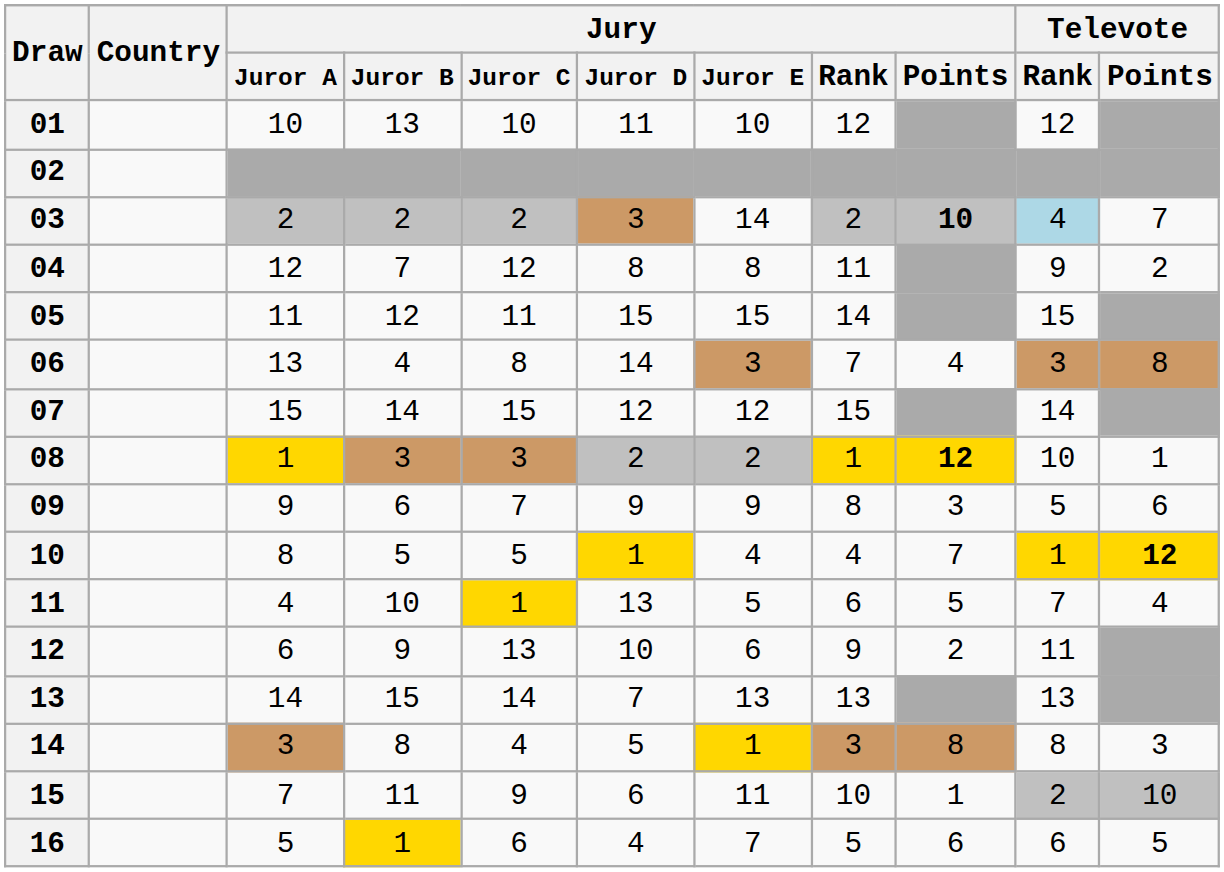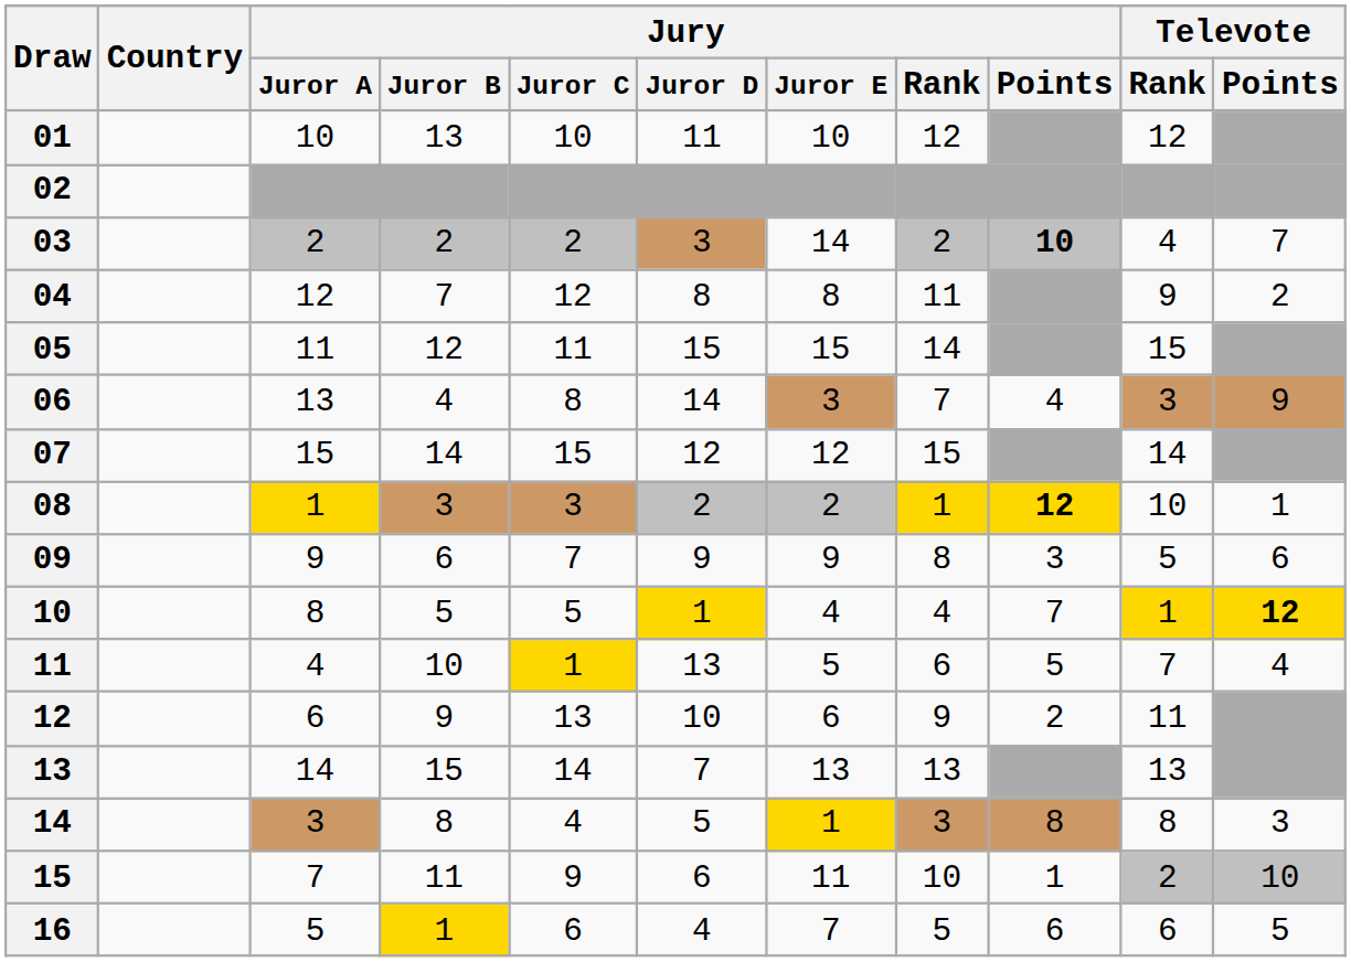 <table class="sortable wikitable collapsible plainrowheaders" style="text-align:center;">
 <tr>
 </tr>
 <tr>
 <th scope="col" rowspan="2">Draw</th>
 <th scope="col" rowspan="2">Country</th>
 <th scope="col" colspan="7">Jury</th>
 <th scope="col" colspan="2">Televote</th>
 </tr>
 <tr>
 <th scope="col"><small>Juror A</small></th>
 <th scope="col"><small>Juror B</small></th>
 <th scope="col"><small>Juror C</small></th>
 <th scope="col"><small>Juror D</small></th>
 <th scope="col"><small>Juror E</small></th>
 <th scope="col">Rank</th>
 <th scope="col">Points</th>
 <th scope="col">Rank</th>
 <th scope="col">Points</th>
 </tr>
 <tr>
 <th scope="row" style="text-align:center;">01</th>
 <td style="text-align:left;"></td>
 <td>10</td>
 <td>13</td>
 <td>10</td>
 <td>11</td>
 <td>10</td>
 <td>12</td>
 <td style="background:#AAAAAA;"></td>
 <td>12</td>
 <td style="background:#AAAAAA;"></td>
 </tr>
 <tr class="sortbottom">
 <th scope="row" style="text-align:center;">02</th>
 <td style="text-align:left;"></td>
 <td style="background:#AAAAAA;"></td>
 <td style="background:#AAAAAA;"></td>
 <td style="background:#AAAAAA;"></td>
 <td style="background:#AAAAAA;"></td>
 <td style="background:#AAAAAA;"></td>
 <td style="background:#AAAAAA;"></td>
 <td style="background:#AAAAAA;"></td>
 <td style="background:#AAAAAA;"></td>
 <td style="background:#AAAAAA;"></td>
 </tr>
 <tr>
 <th scope="row" style="text-align:center;">03</th>
 <td style="text-align:left;"></td>
 <td style="background:silver;">2</td>
 <td style="background:silver;">2</td>
 <td style="background:silver;">2</td>
 <td style="background:#CC9966;">3</td>
 <td>14</td>
 <td style="background:silver;">2</td>
 <td style="background:silver;"><strong>10</strong></td>
-<td style="background: lightblue;">4</td>
+<td>4</td>
 <td>7</td>
 </tr>
 <tr>
 <th scope="row" style="text-align:center;">04</th>
 <td style="text-align:left;"></td>
 <td>12</td>
 <td>7</td>
 <td>12</td>
 <td>8</td>
 <td>8</td>
 <td>11</td>
 <td style="background:#AAAAAA;"></td>
 <td>9</td>
 <td>2</td>
 </tr>
 <tr>
 <th scope="row" style="text-align:center;">05</th>
 <td style="text-align:left;"></td>
 <td>11</td>
 <td>12</td>
 <td>11</td>
 <td>15</td>
 <td>15</td>
 <td>14</td>
 <td style="background:#AAAAAA;"></td>
 <td>15</td>
 <td style="background:#AAAAAA;"></td>
 </tr>
 <tr>
 <th scope="row" style="text-align:center;">06</th>
 <td style="text-align:left;"></td>
 <td>13</td>
 <td>4</td>
 <td>8</td>
 <td>14</td>
 <td style="background:#CC9966;">3</td>
 <td>7</td>
 <td>4</td>
 <td style="background:#CC9966;">3</td>
-<td style="background:#CC9966;">8</td>
+<td style="background:#CC9966;">9</td>
 </tr>
 <tr>
 <th scope="row" style="text-align:center;">07</th>
 <td style="text-align:left;"></td>
 <td>15</td>
 <td>14</td>
 <td>15</td>
 <td>12</td>
 <td>12</td>
 <td>15</td>
 <td style="background:#AAAAAA;"></td>
 <td>14</td>
 <td style="background:#AAAAAA;"></td>
 </tr>
 <tr>
 <th scope="row" style="text-align:center;">08</th>
 <td style="text-align:left;"></td>
 <td style="background:gold;">1</td>
 <td style="background:#CC9966;">3</td>
 <td style="background:#CC9966;">3</td>
 <td style="background:silver;">2</td>
 <td style="background:silver;">2</td>
 <td style="background:gold;">1</td>
 <td style="background:gold;"><strong>12</strong></td>
 <td>10</td>
 <td>1</td>
 </tr>
 <tr>
 <th scope="row" style="text-align:center;">09</th>
 <td style="text-align:left;"></td>
 <td>9</td>
 <td>6</td>
 <td>7</td>
 <td>9</td>
 <td>9</td>
 <td>8</td>
 <td>3</td>
 <td>5</td>
 <td>6</td>
 </tr>
 <tr>
 <th scope="row" style="text-align:center;">10</th>
 <td style="text-align:left;"></td>
 <td>8</td>
 <td>5</td>
 <td>5</td>
 <td style="background:gold;">1</td>
 <td>4</td>
 <td>4</td>
 <td>7</td>
 <td style="background:gold;">1</td>
 <td style="background:gold;"><strong>12</strong></td>
 </tr>
 <tr>
 <th scope="row" style="text-align:center;">11</th>
 <td style="text-align:left;"></td>
 <td>4</td>
 <td>10</td>
 <td style="background:gold;">1</td>
 <td>13</td>
 <td>5</td>
 <td>6</td>
 <td>5</td>
 <td>7</td>
 <td>4</td>
 </tr>
 <tr>
 <th scope="row" style="text-align:center;">12</th>
 <td style="text-align:left;"></td>
 <td>6</td>
 <td>9</td>
 <td>13</td>
 <td>10</td>
 <td>6</td>
 <td>9</td>
 <td>2</td>
 <td>11</td>
 <td style="background:#AAAAAA;"></td>
 </tr>
 <tr>
 <th scope="row" style="text-align:center;">13</th>
 <td style="text-align:left;"></td>
 <td>14</td>
 <td>15</td>
 <td>14</td>
 <td>7</td>
 <td>13</td>
 <td>13</td>
 <td style="background:#AAAAAA;"></td>
 <td>13</td>
 <td style="background:#AAAAAA;"></td>
 </tr>
 <tr>
 <th scope="row" style="text-align:center;">14</th>
 <td style="text-align:left;"></td>
 <td style="background:#CC9966;">3</td>
 <td>8</td>
 <td>4</td>
 <td>5</td>
 <td style="background:gold;">1</td>
 <td style="background:#CC9966;">3</td>
 <td style="background:#CC9966;">8</td>
 <td>8</td>
 <td>3</td>
 </tr>
 <tr>
 <th scope="row" style="text-align:center;">15</th>
 <td style="text-align:left;"></td>
 <td>7</td>
 <td>11</td>
 <td>9</td>
 <td>6</td>
 <td>11</td>
 <td>10</td>
 <td>1</td>
 <td style="background:silver;">2</td>
 <td style="background:silver;">10</td>
 </tr>
 <tr>
 <th scope="row" style="text-align:center;">16</th>
 <td style="text-align:left;"></td>
 <td>5</td>
 <td style="background:gold;">1</td>
 <td>6</td>
 <td>4</td>
 <td>7</td>
 <td>5</td>
 <td>6</td>
 <td>6</td>
 <td>5</td>
 </tr>
 </table>
